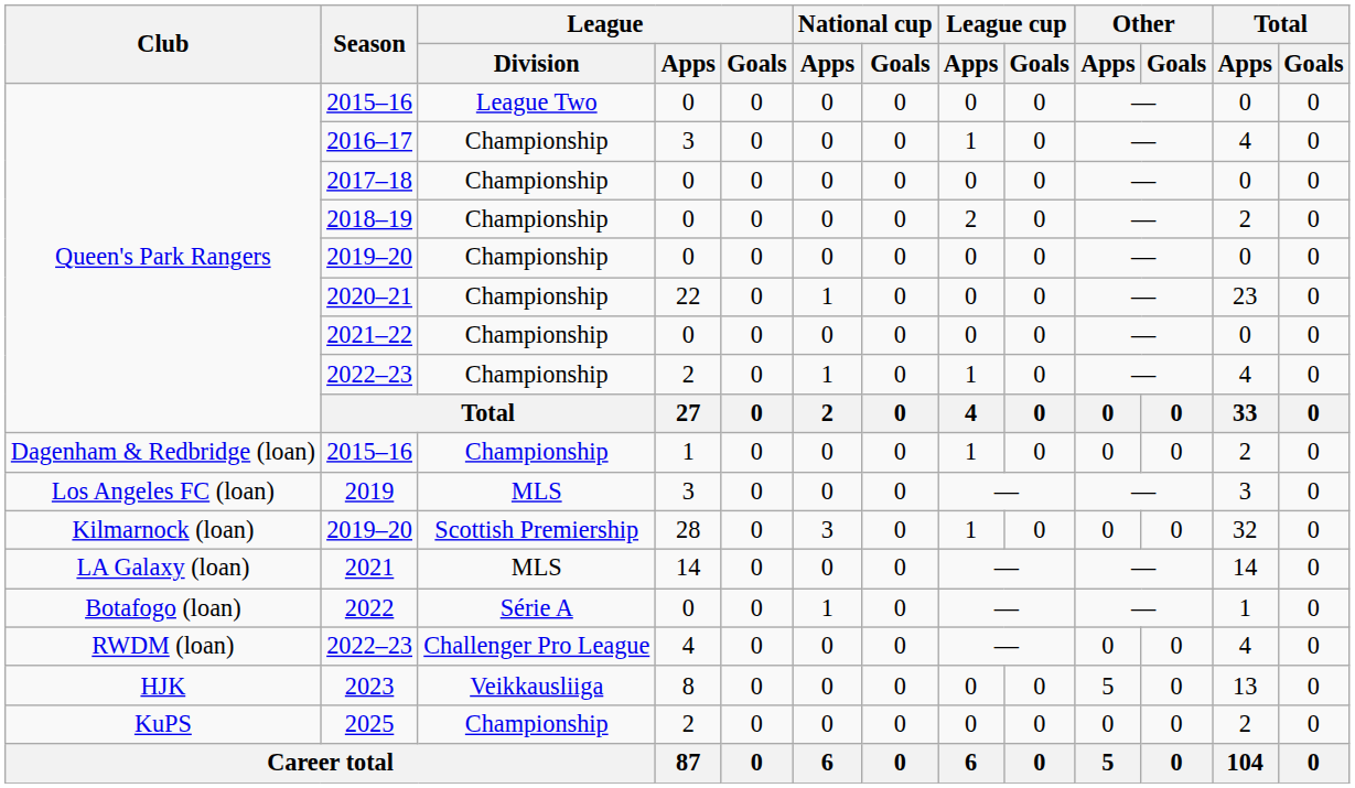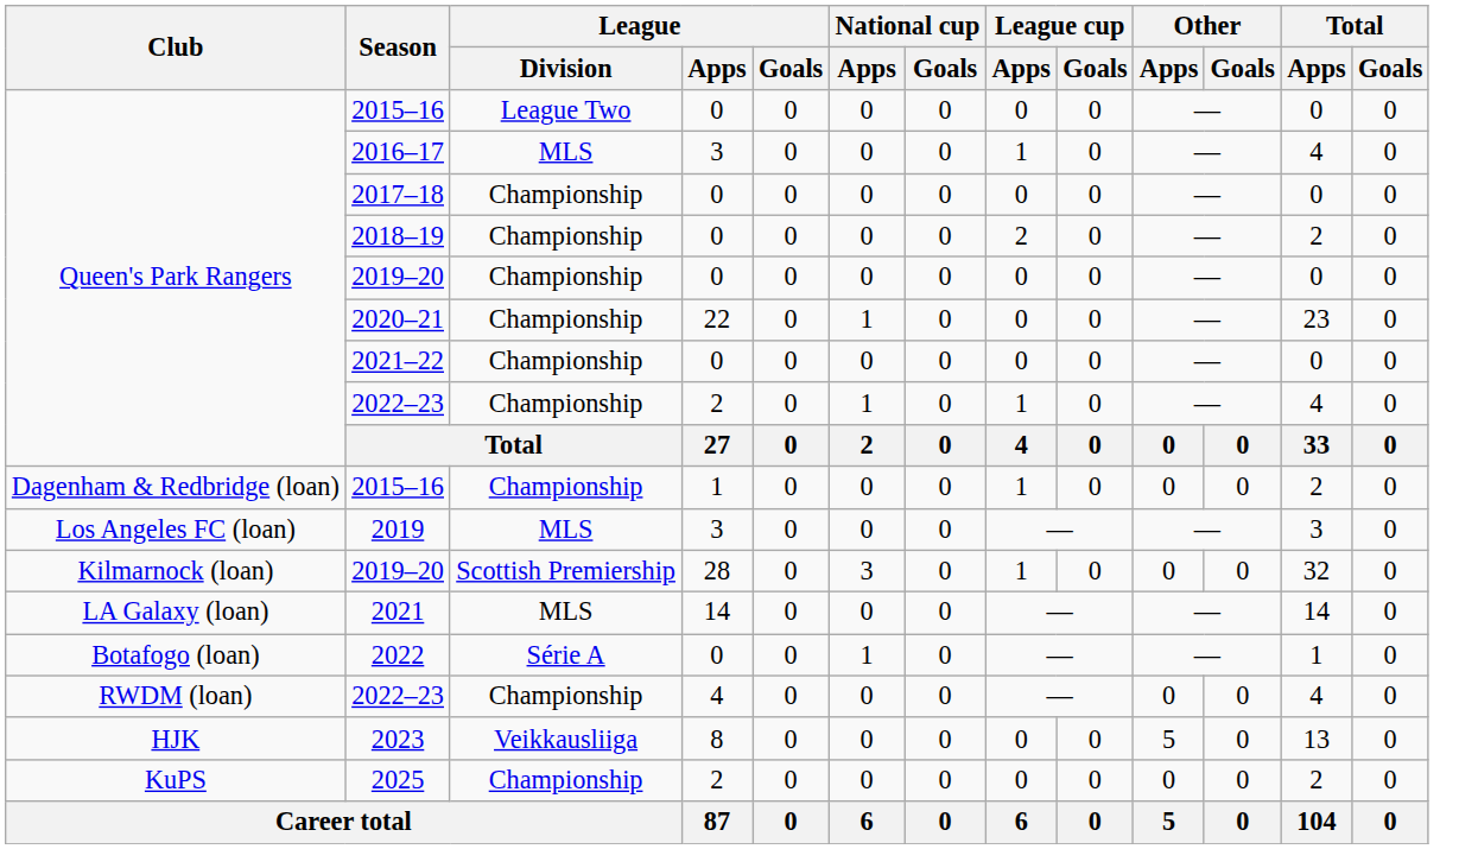 <table class="wikitable" style="text-align: center;">
 <tr>
 <th rowspan="2">Club</th>
 <th rowspan="2">Season</th>
 <th colspan="3">League</th>
 <th colspan="2">National cup</th>
 <th colspan="2">League cup</th>
 <th colspan="2">Other</th>
 <th colspan="2">Total</th>
 </tr>
 <tr>
 <th>Division</th>
 <th>Apps</th>
 <th>Goals</th>
 <th>Apps</th>
 <th>Goals</th>
 <th>Apps</th>
 <th>Goals</th>
 <th>Apps</th>
 <th>Goals</th>
 <th>Apps</th>
 <th>Goals</th>
 </tr>
 <tr>
 <td rowspan=9><a href='#'>Queen's Park Rangers</a></td>
 <td><a href='#'>2015–16</a></td>
 <td><a href='#'>League Two</a></td>
 <td>0</td>
 <td>0</td>
 <td>0</td>
 <td>0</td>
 <td>0</td>
 <td>0</td>
 <td colspan=2>—</td>
 <td>0</td>
 <td>0</td>
 </tr>
 <tr>
 <td><a href='#'>2016–17</a></td>
-<td>Championship</td>
+<td><a href='#'>MLS</a></td>
 <td>3</td>
 <td>0</td>
 <td>0</td>
 <td>0</td>
 <td>1</td>
 <td>0</td>
 <td colspan=2>—</td>
 <td>4</td>
 <td>0</td>
 </tr>
 <tr>
 <td><a href='#'>2017–18</a></td>
 <td>Championship</td>
 <td>0</td>
 <td>0</td>
 <td>0</td>
 <td>0</td>
 <td>0</td>
 <td>0</td>
 <td colspan=2>—</td>
 <td>0</td>
 <td>0</td>
 </tr>
 <tr>
 <td><a href='#'>2018–19</a></td>
 <td>Championship</td>
 <td>0</td>
 <td>0</td>
 <td>0</td>
 <td>0</td>
 <td>2</td>
 <td>0</td>
 <td colspan=2>—</td>
 <td>2</td>
 <td>0</td>
 </tr>
 <tr>
 <td><a href='#'>2019–20</a></td>
 <td>Championship</td>
 <td>0</td>
 <td>0</td>
 <td>0</td>
 <td>0</td>
 <td>0</td>
 <td>0</td>
 <td colspan=2>—</td>
 <td>0</td>
 <td>0</td>
 </tr>
 <tr>
 <td><a href='#'>2020–21</a></td>
 <td>Championship</td>
 <td>22</td>
 <td>0</td>
 <td>1</td>
 <td>0</td>
 <td>0</td>
 <td>0</td>
 <td colspan=2>—</td>
 <td>23</td>
 <td>0</td>
 </tr>
 <tr>
 <td><a href='#'>2021–22</a></td>
 <td>Championship</td>
 <td>0</td>
 <td>0</td>
 <td>0</td>
 <td>0</td>
 <td>0</td>
 <td>0</td>
 <td colspan=2>—</td>
 <td>0</td>
 <td>0</td>
 </tr>
 <tr>
 <td><a href='#'>2022–23</a></td>
 <td>Championship</td>
 <td>2</td>
 <td>0</td>
 <td>1</td>
 <td>0</td>
 <td>1</td>
 <td>0</td>
 <td colspan=2>—</td>
 <td>4</td>
 <td>0</td>
 </tr>
 <tr>
 <th colspan=2>Total</th>
 <th>27</th>
 <th>0</th>
 <th>2</th>
 <th>0</th>
 <th>4</th>
 <th>0</th>
 <th>0</th>
 <th>0</th>
 <th>33</th>
 <th>0</th>
 </tr>
 <tr>
 <td><a href='#'>Dagenham & Redbridge</a> (loan)</td>
 <td><a href='#'>2015–16</a></td>
 <td><a href='#'>Championship</a></td>
 <td>1</td>
 <td>0</td>
 <td>0</td>
 <td>0</td>
 <td>1</td>
 <td>0</td>
 <td>0</td>
 <td>0</td>
 <td>2</td>
 <td>0</td>
 </tr>
 <tr>
 <td><a href='#'>Los Angeles FC</a> (loan)</td>
 <td><a href='#'>2019</a></td>
 <td><a href='#'>MLS</a></td>
 <td>3</td>
 <td>0</td>
 <td>0</td>
 <td>0</td>
 <td colspan=2>—</td>
 <td colspan=2>—</td>
 <td>3</td>
 <td>0</td>
 </tr>
 <tr>
 <td><a href='#'>Kilmarnock</a> (loan)</td>
 <td><a href='#'>2019–20</a></td>
 <td><a href='#'>Scottish Premiership</a></td>
 <td>28</td>
 <td>0</td>
 <td>3</td>
 <td>0</td>
 <td>1</td>
 <td>0</td>
 <td>0</td>
 <td>0</td>
 <td>32</td>
 <td>0</td>
 </tr>
 <tr>
 <td><a href='#'>LA Galaxy</a> (loan)</td>
 <td><a href='#'>2021</a></td>
 <td>MLS</td>
 <td>14</td>
 <td>0</td>
 <td>0</td>
 <td>0</td>
 <td colspan=2>—</td>
 <td colspan=2>—</td>
 <td>14</td>
 <td>0</td>
 </tr>
 <tr>
 <td><a href='#'>Botafogo</a> (loan)</td>
 <td><a href='#'>2022</a></td>
 <td><a href='#'>Série A</a></td>
 <td>0</td>
 <td>0</td>
 <td>1</td>
 <td>0</td>
 <td colspan=2>—</td>
 <td colspan=2>—</td>
 <td>1</td>
 <td>0</td>
 </tr>
 <tr>
 <td><a href='#'>RWDM</a> (loan)</td>
 <td><a href='#'>2022–23</a></td>
-<td><a href='#'>Challenger Pro League</a></td>
+<td>Championship</td>
 <td>4</td>
 <td>0</td>
 <td>0</td>
 <td>0</td>
 <td colspan=2>—</td>
 <td>0</td>
 <td>0</td>
 <td>4</td>
 <td>0</td>
 </tr>
 <tr>
 <td><a href='#'>HJK</a></td>
 <td><a href='#'>2023</a></td>
 <td><a href='#'>Veikkausliiga</a></td>
 <td>8</td>
 <td>0</td>
 <td>0</td>
 <td>0</td>
 <td>0</td>
 <td>0</td>
 <td>5</td>
 <td>0</td>
 <td>13</td>
 <td>0</td>
 </tr>
 <tr>
 <td><a href='#'>KuPS</a></td>
 <td><a href='#'>2025</a></td>
 <td><a href='#'>Championship</a></td>
 <td>2</td>
 <td>0</td>
 <td>0</td>
 <td>0</td>
 <td>0</td>
 <td>0</td>
 <td>0</td>
 <td>0</td>
 <td>2</td>
 <td>0</td>
 </tr>
 <tr>
 <th colspan="3">Career total</th>
 <th>87</th>
 <th>0</th>
 <th>6</th>
 <th>0</th>
 <th>6</th>
 <th>0</th>
 <th>5</th>
 <th>0</th>
 <th>104</th>
 <th>0</th>
 </tr>
 </table>
